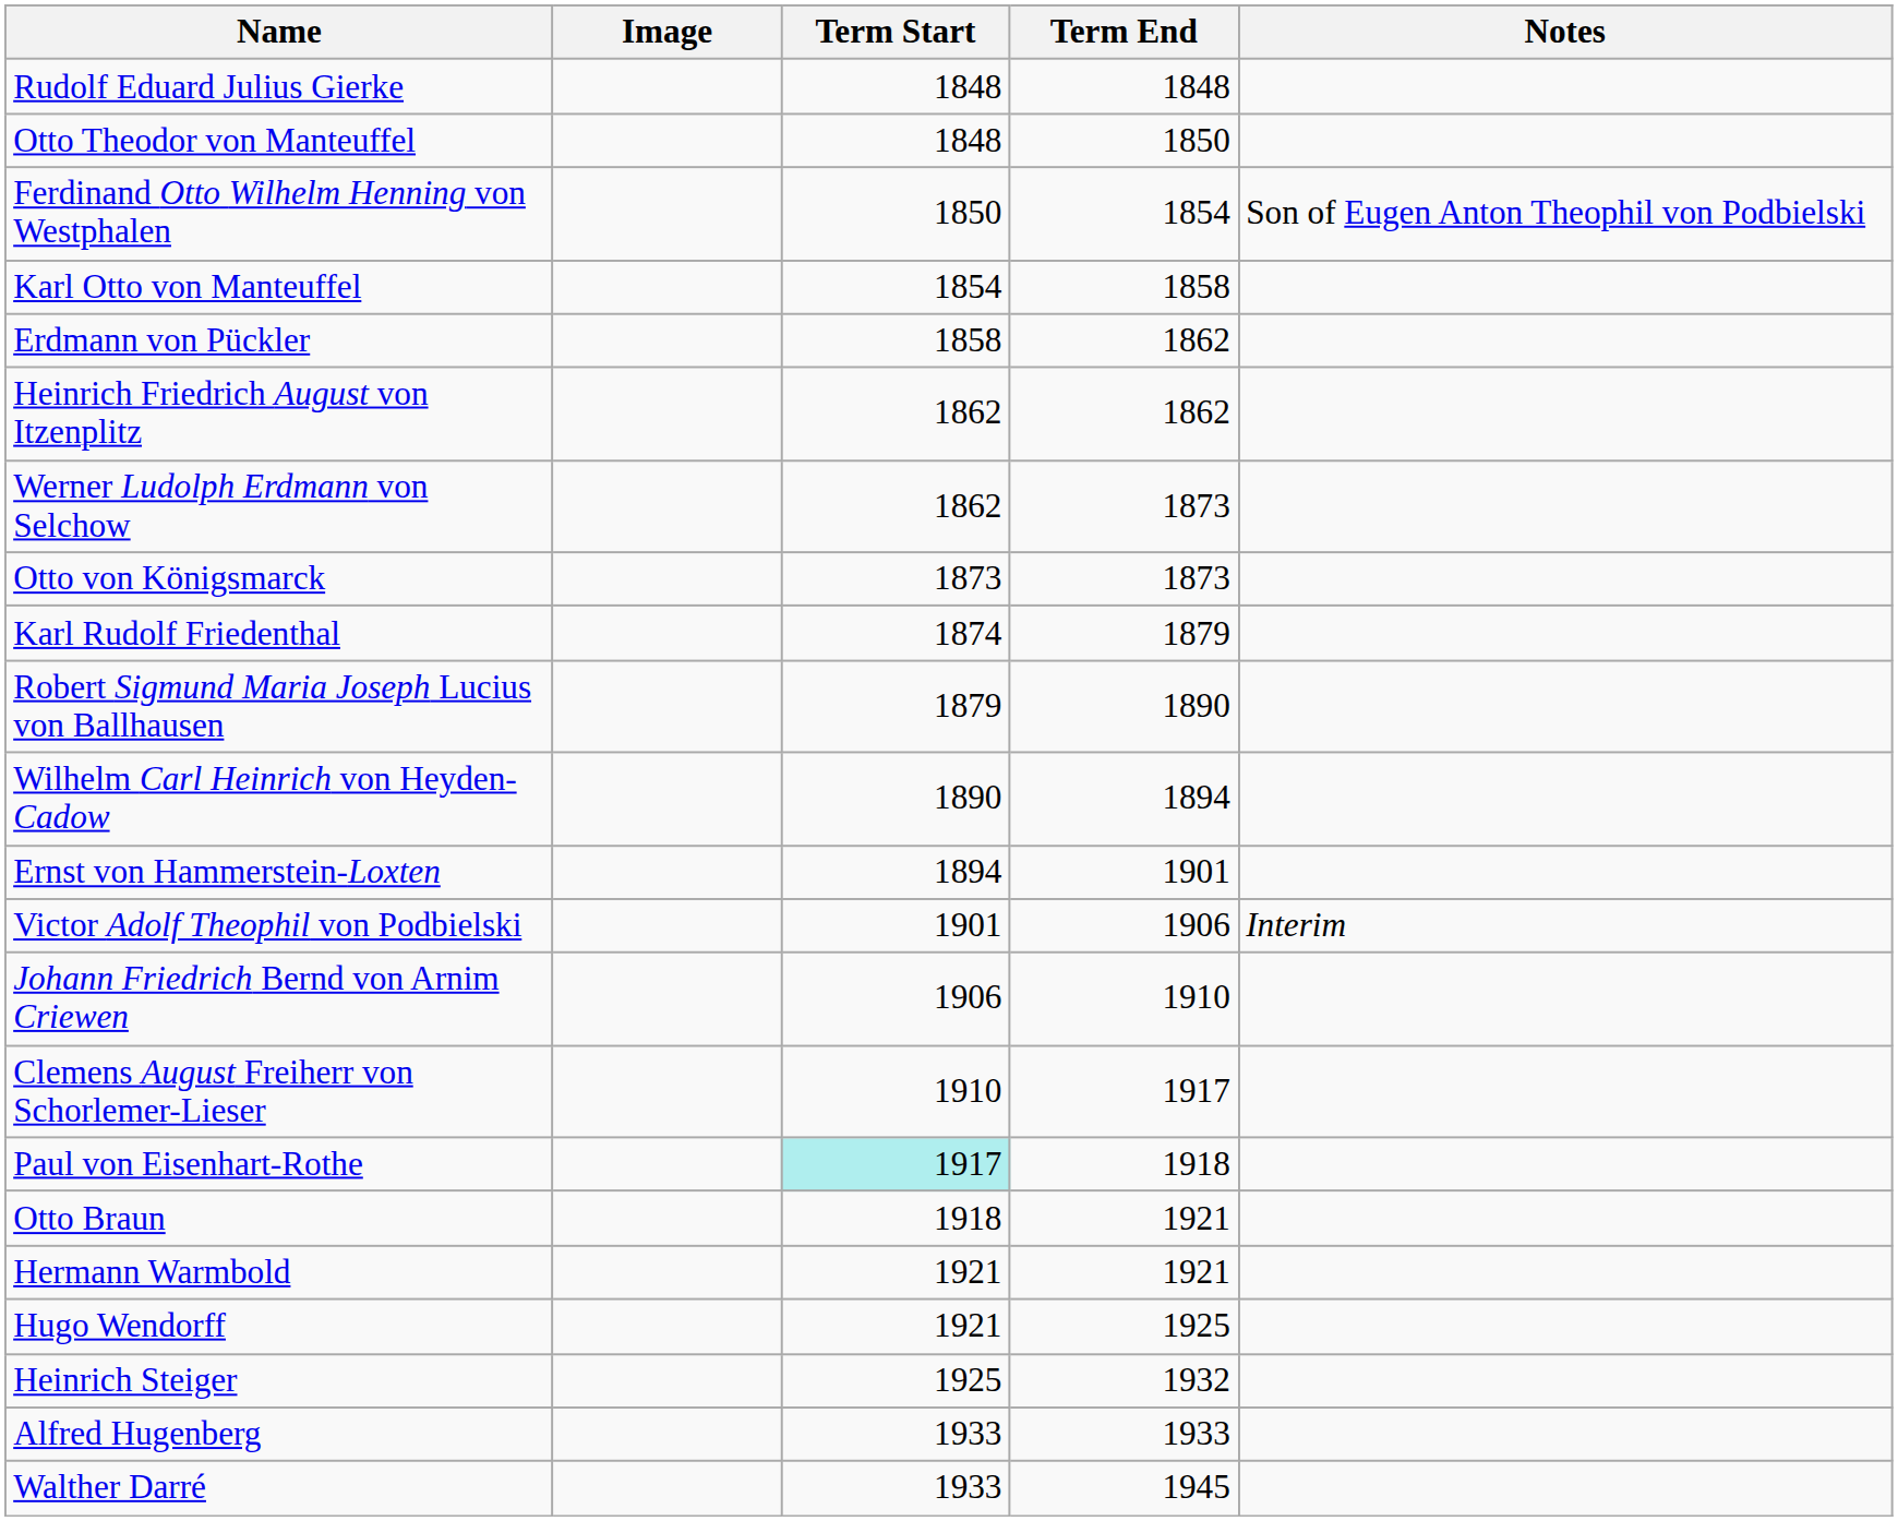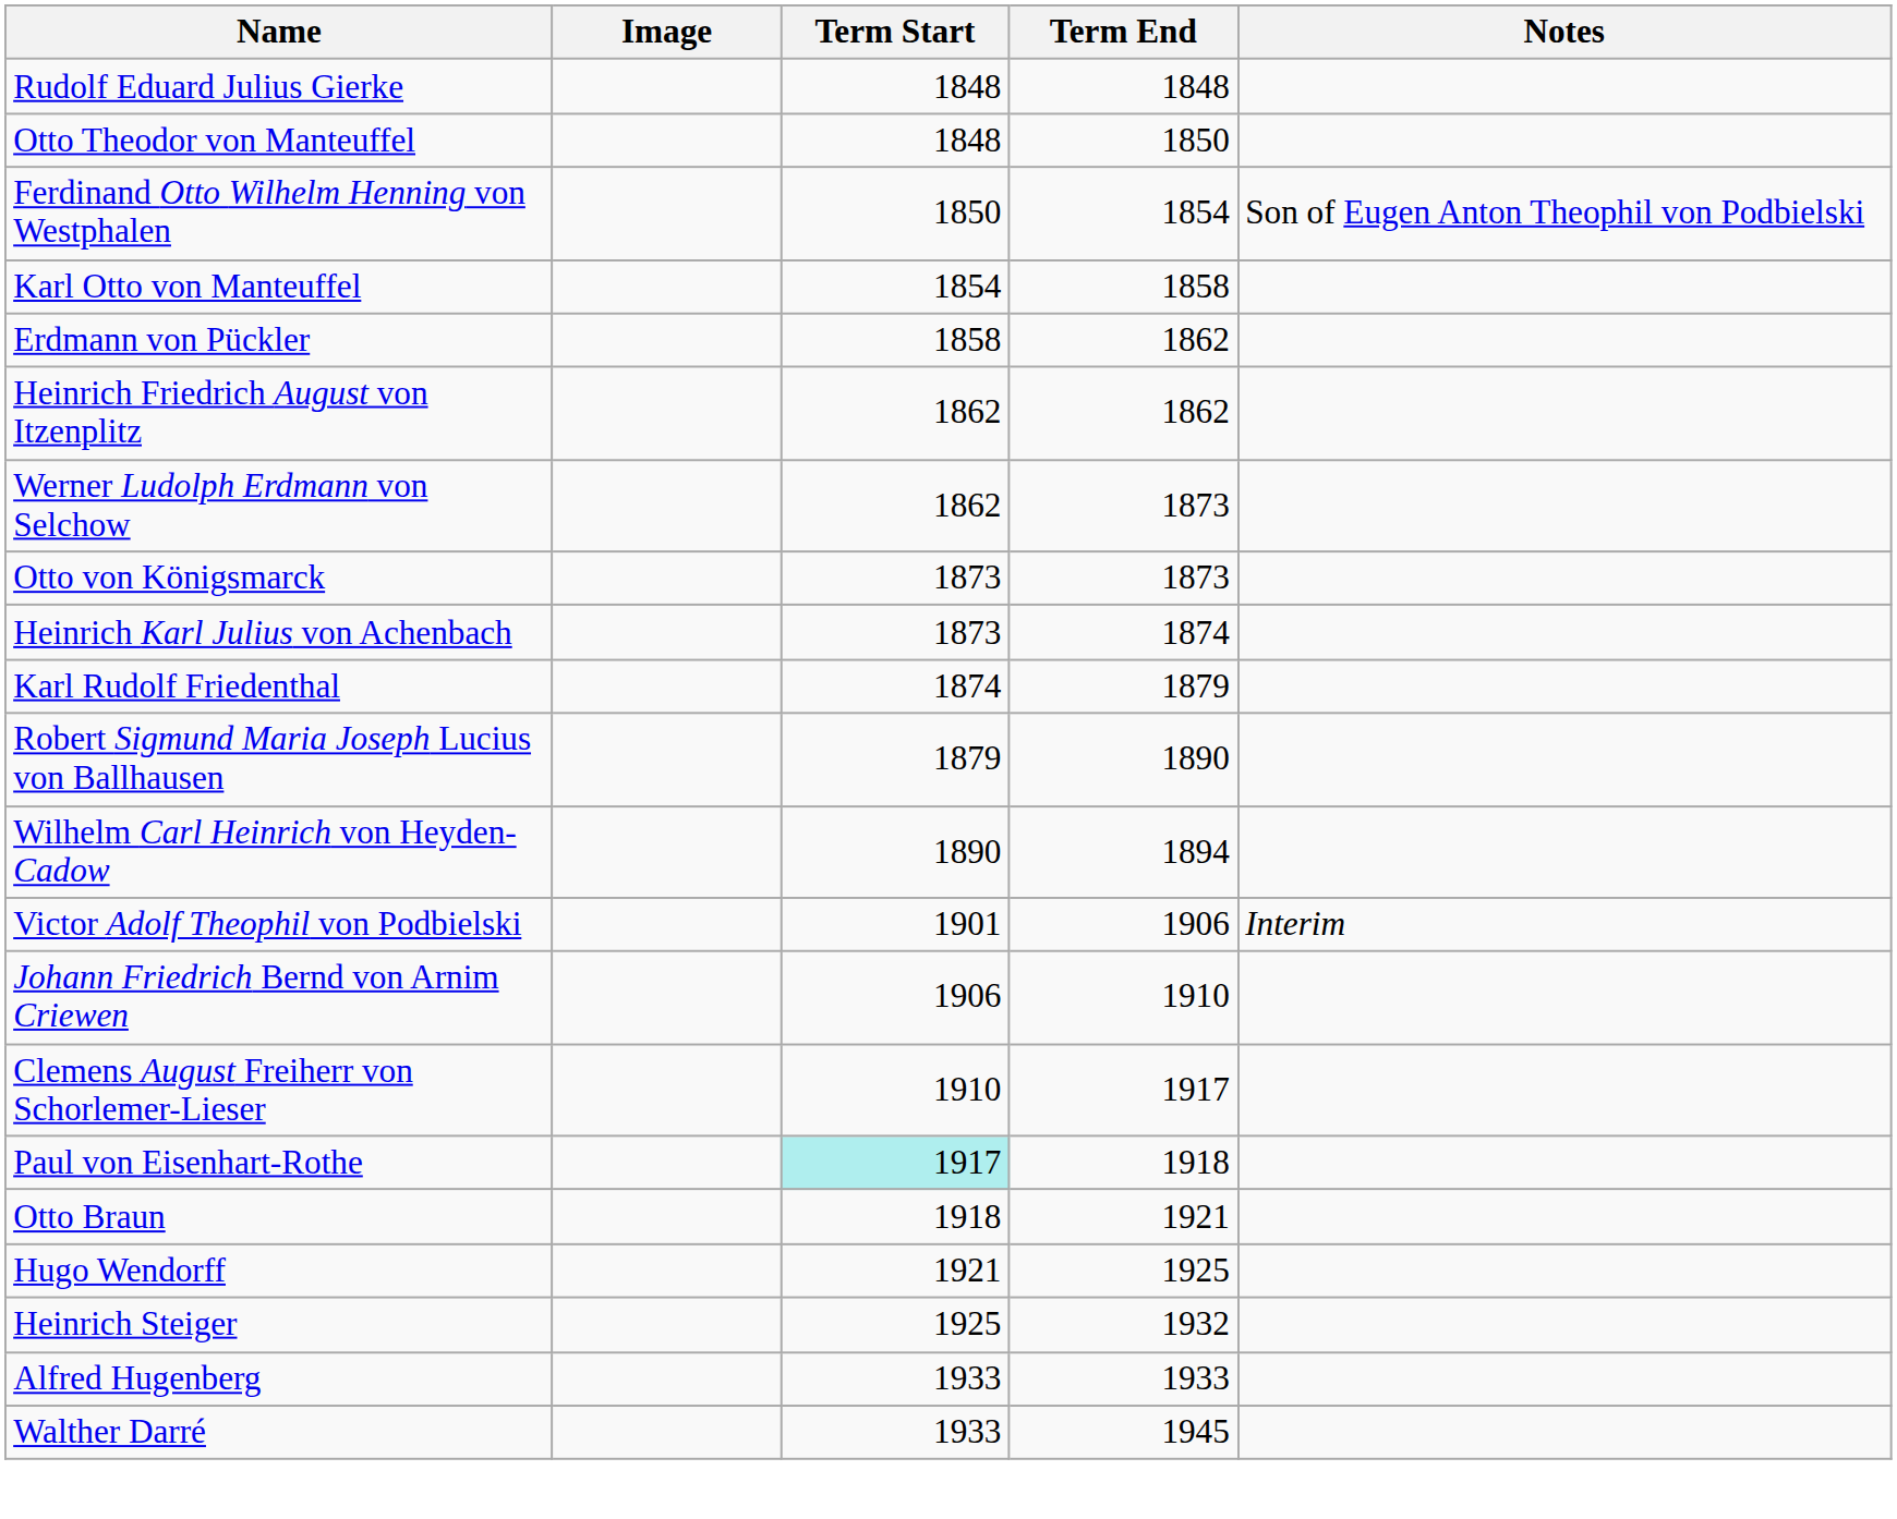 <table class="wikitable zebra">
 <tr class=hintergrundfarbe6>
 <th width="250">Name</th>
 <th width="100">Image</th>
 <th width="100">Term Start</th>
 <th width="100">Term End</th>
 <th width="300">Notes</th>
 </tr>
 <tr>
 <td><a href='#'>Rudolf Eduard Julius Gierke</a></td>
 <td></td>
 <td align="right">1848</td>
 <td align="right">1848</td>
 <td></td>
 </tr>
 <tr>
 <td><a href='#'>Otto Theodor von Manteuffel</a></td>
 <td></td>
 <td align="right">1848</td>
 <td align="right">1850</td>
 <td></td>
 </tr>
 <tr>
 <td><a href='#'>Ferdinand <em>Otto</em> <em>Wilhelm Henning</em> von Westphalen</a></td>
 <td></td>
 <td align="right">1850</td>
 <td align="right">1854</td>
 <td>Son of <a href='#'>Eugen Anton Theophil von Podbielski</a></td>
 </tr>
 <tr>
 <td><a href='#'>Karl Otto von Manteuffel</a></td>
 <td></td>
 <td align="right">1854</td>
 <td align="right">1858</td>
 <td></td>
 </tr>
 <tr>
 <td><a href='#'>Erdmann von Pückler</a></td>
 <td></td>
 <td align="right">1858</td>
 <td align="right">1862</td>
 <td></td>
 </tr>
 <tr>
 <td><a href='#'>Heinrich Friedrich <em>August</em> von Itzenplitz</a></td>
 <td></td>
 <td align="right">1862</td>
 <td align="right">1862</td>
 <td></td>
 </tr>
 <tr>
 <td><a href='#'>Werner <em>Ludolph Erdmann</em> von Selchow</a></td>
 <td></td>
 <td align="right">1862</td>
 <td align="right">1873</td>
 <td></td>
 </tr>
 <tr>
 <td><a href='#'>Otto von Königsmarck</a></td>
 <td></td>
 <td align="right">1873</td>
 <td align="right">1873</td>
 <td></td>
 </tr>
 <tr>
+<td><a href='#'>Heinrich <em>Karl Julius</em> von Achenbach</a></td>
+<td></td>
+<td align="right">1873</td>
+<td align="right">1874</td>
+<td></td>
+</tr>
+<tr>
 <td><a href='#'>Karl Rudolf Friedenthal</a></td>
 <td></td>
 <td align="right">1874</td>
 <td align="right">1879</td>
 <td></td>
 </tr>
 <tr>
 <td><a href='#'>Robert <em>Sigmund Maria Joseph</em> Lucius von Ballhausen</a></td>
 <td></td>
 <td align="right">1879</td>
 <td align="right">1890</td>
 <td></td>
 </tr>
 <tr>
 <td><a href='#'>Wilhelm <em>Carl Heinrich</em> von Heyden-<em>Cadow</em></a></td>
 <td></td>
 <td align="right">1890</td>
 <td align="right">1894</td>
-<td></td>
-</tr>
-<tr>
-<td><a href='#'>Ernst von Hammerstein-<em>Loxten</em></a></td>
-<td></td>
-<td align="right">1894</td>
-<td align="right">1901</td>
 <td></td>
 </tr>
 <tr>
 <td><a href='#'>Victor <em>Adolf Theophil</em> von Podbielski</a></td>
 <td></td>
 <td align="right">1901</td>
 <td align="right">1906</td>
 <td><em>Interim</em></td>
 </tr>
 <tr>
 <td><a href='#'><em>Johann Friedrich</em> Bernd von Arnim <em>Criewen</em></a></td>
 <td></td>
 <td align="right">1906</td>
 <td align="right">1910</td>
 <td></td>
 </tr>
 <tr>
 <td><a href='#'>Clemens <em>August</em> Freiherr von Schorlemer-Lieser</a></td>
 <td></td>
 <td align="right">1910</td>
 <td align="right">1917</td>
 <td></td>
 </tr>
 <tr>
 <td><a href='#'>Paul von Eisenhart-Rothe</a></td>
 <td></td>
 <td align="right" style="background: paleturquoise;">1917</td>
 <td align="right">1918</td>
 <td></td>
 </tr>
 <tr>
 <td><a href='#'>Otto Braun</a></td>
 <td></td>
 <td align="right">1918</td>
 <td align="right">1921</td>
 <td></td>
 </tr>
 <tr>
-<td><a href='#'>Hermann Warmbold</a></td>
-<td></td>
-<td align="right">1921</td>
-<td align="right">1921</td>
-<td></td>
-</tr>
-<tr>
 <td><a href='#'>Hugo Wendorff</a></td>
 <td></td>
 <td align="right">1921</td>
 <td align="right">1925</td>
 <td></td>
 </tr>
 <tr>
 <td><a href='#'>Heinrich Steiger</a></td>
 <td></td>
 <td align="right">1925</td>
 <td align="right">1932</td>
 <td></td>
 </tr>
 <tr>
 <td><a href='#'>Alfred Hugenberg</a></td>
 <td></td>
 <td align="right">1933</td>
 <td align="right">1933</td>
 <td></td>
 </tr>
 <tr>
 <td><a href='#'>Walther Darré</a></td>
 <td></td>
 <td align="right">1933</td>
 <td align="right">1945</td>
 <td></td>
 </tr>
 </table>
